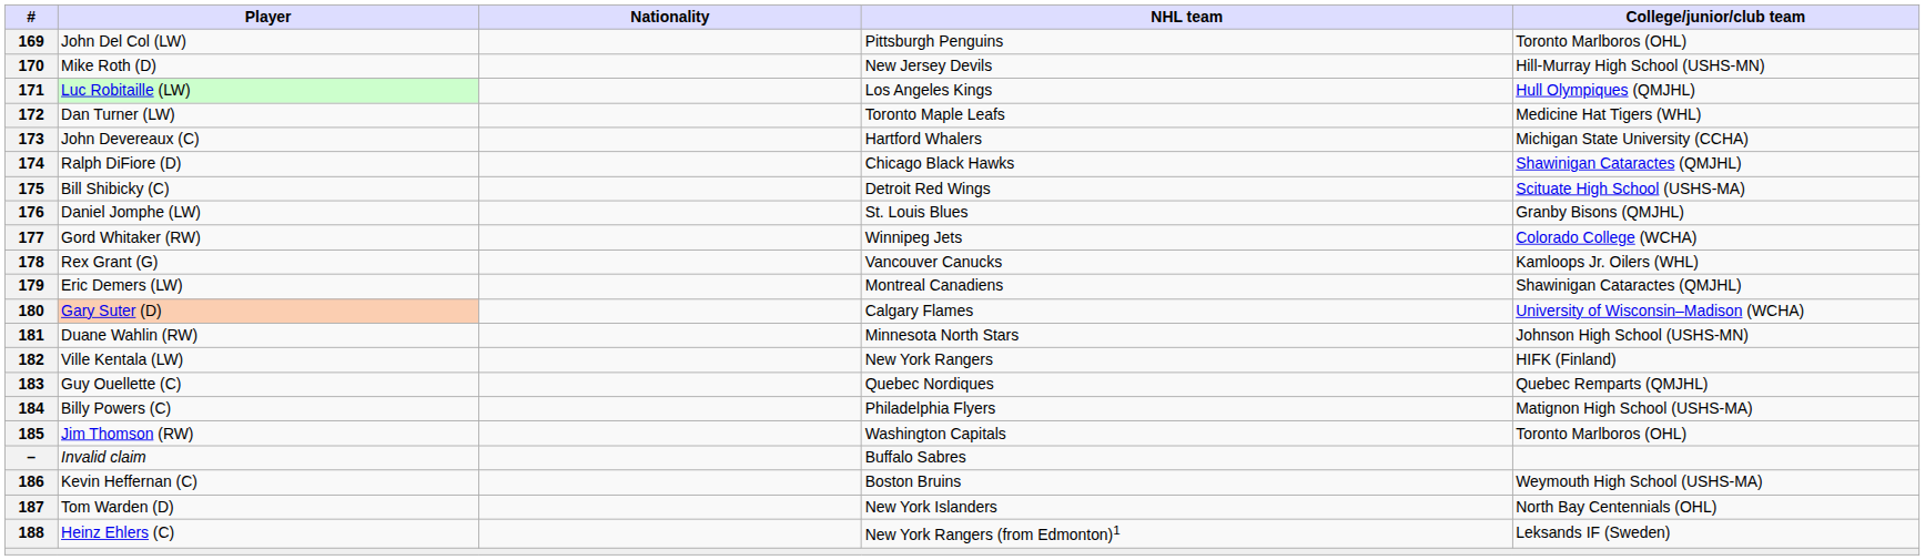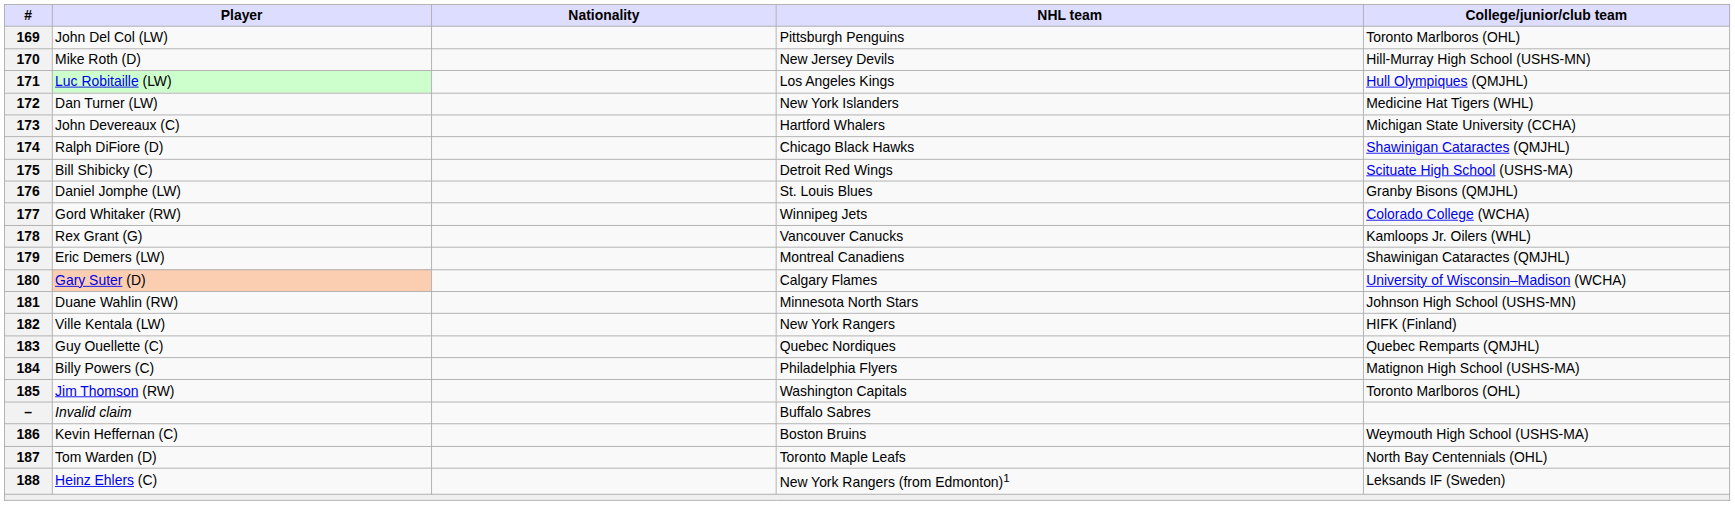 <table class="wikitable" style="width: 100%">
 <tr>
 <th style="background:#ddf; width:2.75%;">#</th>
 <th style="background:#ddf; width:22.0%;">Player</th>
 <th style="background:#ddf; width:20.0%;">Nationality</th>
 <th style="background:#ddf; width:34.0%;">NHL team</th>
 <th style="background:#ddf; width:100.0%;">College/junior/club team</th>
 </tr>
 <tr>
 <th>169</th>
 <td>John Del Col (LW)</td>
 <td></td>
 <td>Pittsburgh Penguins</td>
 <td>Toronto Marlboros (OHL)</td>
 </tr>
 <tr>
 <th>170</th>
 <td>Mike Roth (D)</td>
 <td></td>
 <td>New Jersey Devils</td>
 <td>Hill-Murray High School (USHS-MN)</td>
 </tr>
 <tr>
 <th>171</th>
 <td bgcolor="#CCFFCC"><a href='#'>Luc Robitaille</a> (LW)</td>
 <td></td>
 <td>Los Angeles Kings</td>
 <td><a href='#'>Hull Olympiques</a> (QMJHL)</td>
 </tr>
 <tr>
 <th>172</th>
 <td>Dan Turner (LW)</td>
 <td></td>
-<td>Toronto Maple Leafs</td>
+<td>New York Islanders</td>
 <td>Medicine Hat Tigers (WHL)</td>
 </tr>
 <tr>
 <th>173</th>
 <td>John Devereaux (C)</td>
 <td></td>
 <td>Hartford Whalers</td>
 <td>Michigan State University (CCHA)</td>
 </tr>
 <tr>
 <th>174</th>
 <td>Ralph DiFiore (D)</td>
 <td></td>
 <td>Chicago Black Hawks</td>
 <td><a href='#'>Shawinigan Cataractes</a> (QMJHL)</td>
 </tr>
 <tr>
 <th>175</th>
 <td>Bill Shibicky (C)</td>
 <td></td>
 <td>Detroit Red Wings</td>
 <td><a href='#'>Scituate High School</a> (USHS-MA)</td>
 </tr>
 <tr>
 <th>176</th>
 <td>Daniel Jomphe (LW)</td>
 <td></td>
 <td>St. Louis Blues</td>
 <td>Granby Bisons (QMJHL)</td>
 </tr>
 <tr>
 <th>177</th>
 <td>Gord Whitaker (RW)</td>
 <td></td>
 <td>Winnipeg Jets</td>
 <td><a href='#'>Colorado College</a> (WCHA)</td>
 </tr>
 <tr>
 <th>178</th>
 <td>Rex Grant (G)</td>
 <td></td>
 <td>Vancouver Canucks</td>
 <td>Kamloops Jr. Oilers (WHL)</td>
 </tr>
 <tr>
 <th>179</th>
 <td>Eric Demers (LW)</td>
 <td></td>
 <td>Montreal Canadiens</td>
 <td>Shawinigan Cataractes (QMJHL)</td>
 </tr>
 <tr>
 <th>180</th>
 <td bgcolor="#FBCEB1"><a href='#'>Gary Suter</a> (D)</td>
 <td></td>
 <td>Calgary Flames</td>
 <td><a href='#'>University of Wisconsin–Madison</a> (WCHA)</td>
 </tr>
 <tr>
 <th>181</th>
 <td>Duane Wahlin (RW)</td>
 <td></td>
 <td>Minnesota North Stars</td>
 <td>Johnson High School (USHS-MN)</td>
 </tr>
 <tr>
 <th>182</th>
 <td>Ville Kentala (LW)</td>
 <td></td>
 <td>New York Rangers</td>
 <td>HIFK (Finland)</td>
 </tr>
 <tr>
 <th>183</th>
 <td>Guy Ouellette (C)</td>
 <td></td>
 <td>Quebec Nordiques</td>
 <td>Quebec Remparts (QMJHL)</td>
 </tr>
 <tr>
 <th>184</th>
 <td>Billy Powers (C)</td>
 <td></td>
 <td>Philadelphia Flyers</td>
 <td>Matignon High School (USHS-MA)</td>
 </tr>
 <tr>
 <th>185</th>
 <td><a href='#'>Jim Thomson</a> (RW)</td>
 <td></td>
 <td>Washington Capitals</td>
 <td>Toronto Marlboros (OHL)</td>
 </tr>
 <tr>
 <th>–</th>
 <td><em>Invalid claim</em></td>
 <td></td>
 <td>Buffalo Sabres</td>
 <td></td>
 </tr>
 <tr>
 <th>186</th>
 <td>Kevin Heffernan (C)</td>
 <td></td>
 <td>Boston Bruins</td>
 <td>Weymouth High School (USHS-MA)</td>
 </tr>
 <tr>
 <th>187</th>
 <td>Tom Warden (D)</td>
 <td></td>
-<td>New York Islanders</td>
+<td>Toronto Maple Leafs</td>
 <td>North Bay Centennials (OHL)</td>
 </tr>
 <tr>
 <th>188</th>
 <td><a href='#'>Heinz Ehlers</a> (C)</td>
 <td></td>
 <td>New York Rangers (from Edmonton)<sup>1</sup></td>
 <td>Leksands IF (Sweden)</td>
 </tr>
 <tr>
 <td align=center colspan="6" bgcolor="#efefef"></td>
 </tr>
 </table>
